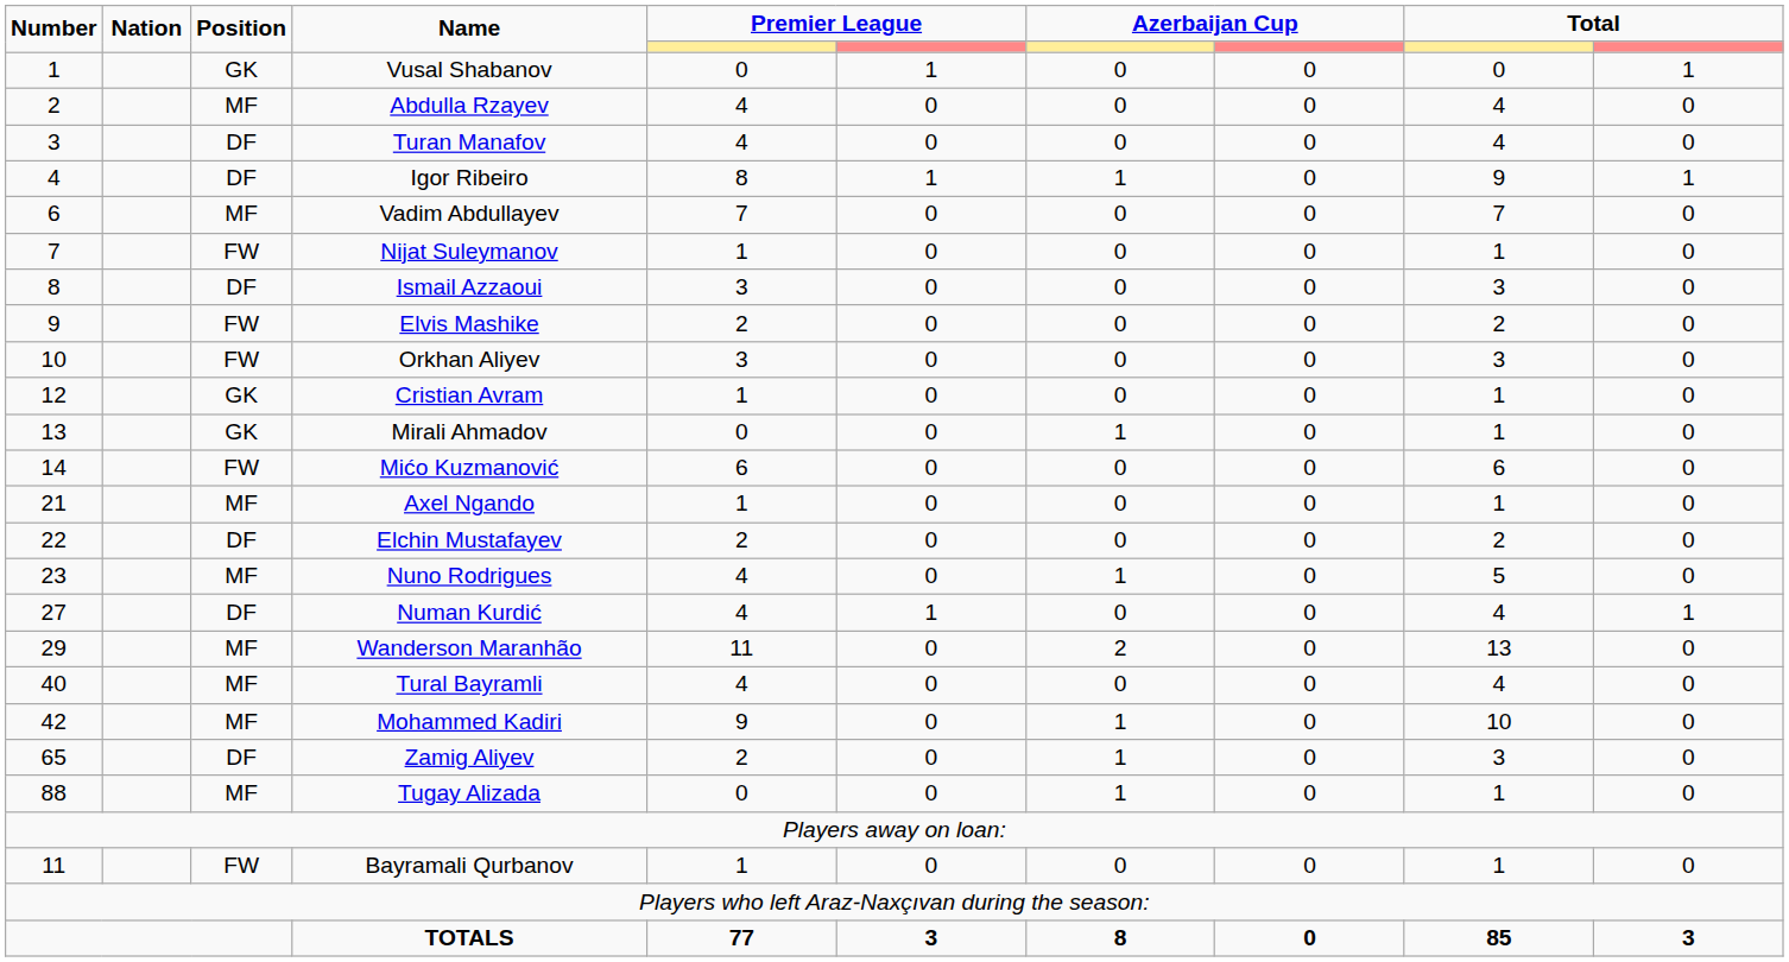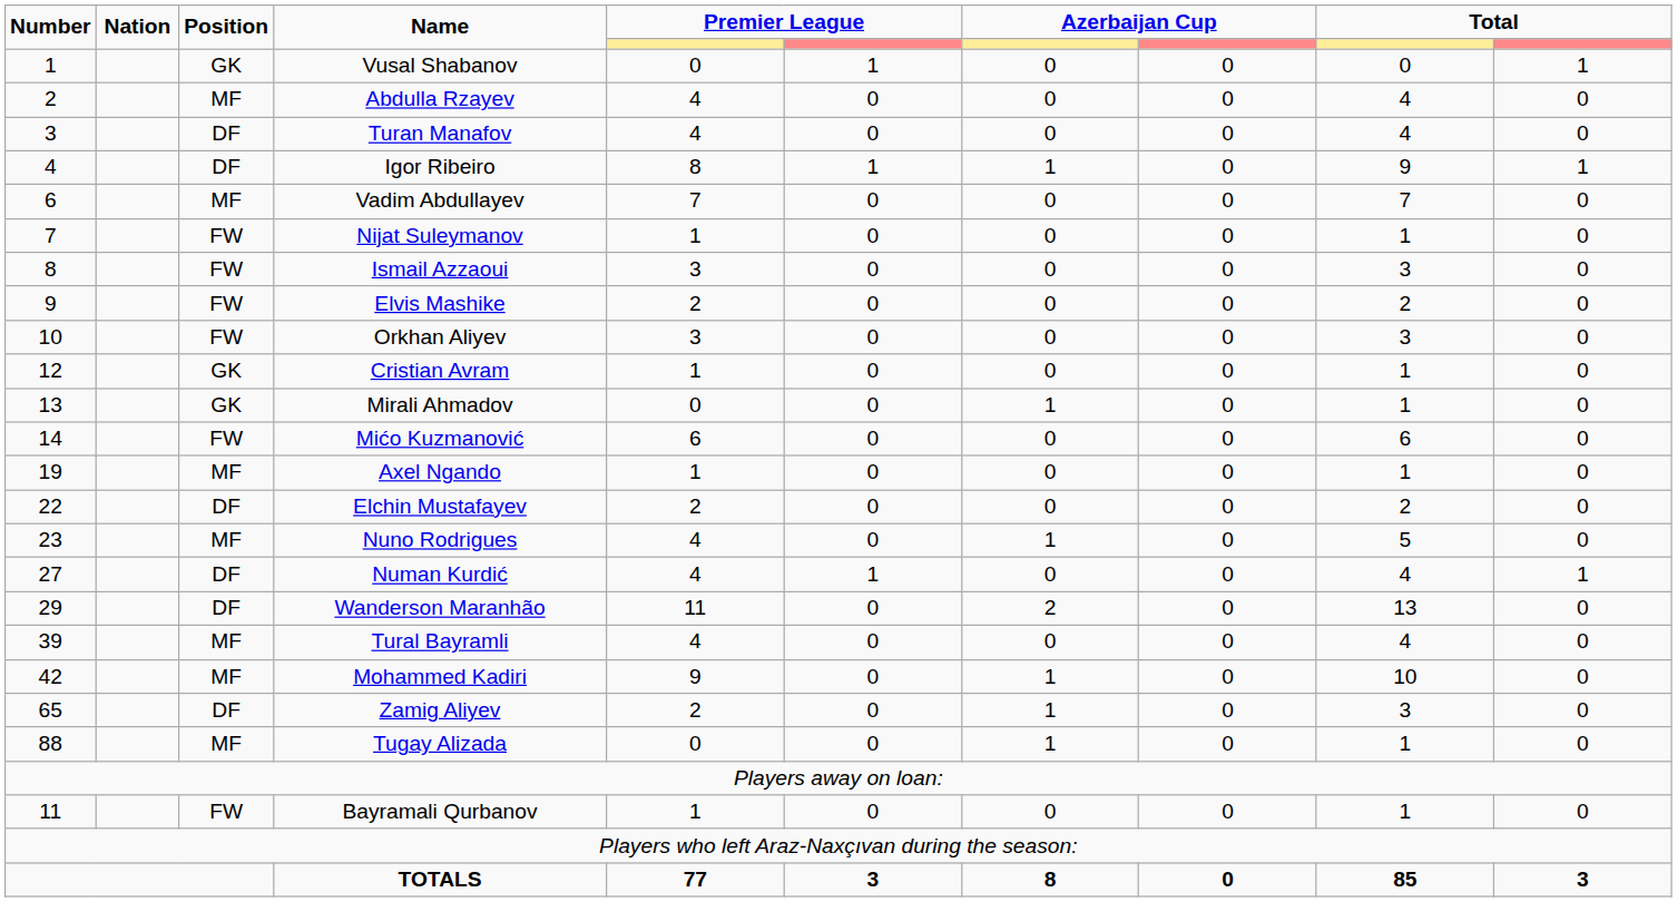 <table class="wikitable" style="text-align:center;">
 <tr>
 <td rowspan="2"  style="width:5%; text-align:center;"><strong>Number</strong></td>
 <td rowspan="2"  style="width:5%; text-align:center;"><strong>Nation</strong></td>
 <td rowspan="2"  style="width:5%; text-align:center;"><strong>Position</strong></td>
 <td rowspan="2"  style="width:20%; text-align:center;"><strong>Name</strong></td>
 <td colspan="2" style="text-align:center;"><strong><a href='#'>Premier League</a></strong></td>
 <td colspan="2" style="text-align:center;"><strong><a href='#'>Azerbaijan Cup</a></strong></td>
 <td colspan="2" style="text-align:center;"><strong>Total</strong></td>
 </tr>
 <tr>
 <th style="width:60px; background:#fe9;"></th>
 <th style="width:60px; background:#ff8888;"></th>
 <th style="width:60px; background:#fe9;"></th>
 <th style="width:60px; background:#ff8888;"></th>
 <th style="width:60px; background:#fe9;"></th>
 <th style="width:60px; background:#ff8888;"></th>
 </tr>
 <tr>
 <td>1</td>
 <td></td>
 <td>GK</td>
 <td>Vusal Shabanov</td>
 <td>0</td>
 <td>1</td>
 <td>0</td>
 <td>0</td>
 <td>0</td>
 <td>1</td>
 </tr>
 <tr>
 <td>2</td>
 <td></td>
 <td>MF</td>
 <td><a href='#'>Abdulla Rzayev</a></td>
 <td>4</td>
 <td>0</td>
 <td>0</td>
 <td>0</td>
 <td>4</td>
 <td>0</td>
 </tr>
 <tr>
 <td>3</td>
 <td></td>
 <td>DF</td>
 <td><a href='#'>Turan Manafov</a></td>
 <td>4</td>
 <td>0</td>
 <td>0</td>
 <td>0</td>
 <td>4</td>
 <td>0</td>
 </tr>
 <tr>
 <td>4</td>
 <td></td>
 <td>DF</td>
 <td>Igor Ribeiro</td>
 <td>8</td>
 <td>1</td>
 <td>1</td>
 <td>0</td>
 <td>9</td>
 <td>1</td>
 </tr>
 <tr>
 <td>6</td>
 <td></td>
 <td>MF</td>
 <td>Vadim Abdullayev</td>
 <td>7</td>
 <td>0</td>
 <td>0</td>
 <td>0</td>
 <td>7</td>
 <td>0</td>
 </tr>
 <tr>
 <td>7</td>
 <td></td>
 <td>FW</td>
 <td><a href='#'>Nijat Suleymanov</a></td>
 <td>1</td>
 <td>0</td>
 <td>0</td>
 <td>0</td>
 <td>1</td>
 <td>0</td>
 </tr>
 <tr>
 <td>8</td>
 <td></td>
-<td>DF</td>
+<td>FW</td>
 <td><a href='#'>Ismail Azzaoui</a></td>
 <td>3</td>
 <td>0</td>
 <td>0</td>
 <td>0</td>
 <td>3</td>
 <td>0</td>
 </tr>
 <tr>
 <td>9</td>
 <td></td>
 <td>FW</td>
 <td><a href='#'>Elvis Mashike</a></td>
 <td>2</td>
 <td>0</td>
 <td>0</td>
 <td>0</td>
 <td>2</td>
 <td>0</td>
 </tr>
 <tr>
 <td>10</td>
 <td></td>
 <td>FW</td>
 <td>Orkhan Aliyev</td>
 <td>3</td>
 <td>0</td>
 <td>0</td>
 <td>0</td>
 <td>3</td>
 <td>0</td>
 </tr>
 <tr>
 <td>12</td>
 <td></td>
 <td>GK</td>
 <td><a href='#'>Cristian Avram</a></td>
 <td>1</td>
 <td>0</td>
 <td>0</td>
 <td>0</td>
 <td>1</td>
 <td>0</td>
 </tr>
 <tr>
 <td>13</td>
 <td></td>
 <td>GK</td>
 <td>Mirali Ahmadov</td>
 <td>0</td>
 <td>0</td>
 <td>1</td>
 <td>0</td>
 <td>1</td>
 <td>0</td>
 </tr>
 <tr>
 <td>14</td>
 <td></td>
 <td>FW</td>
 <td><a href='#'>Mićo Kuzmanović</a></td>
 <td>6</td>
 <td>0</td>
 <td>0</td>
 <td>0</td>
 <td>6</td>
 <td>0</td>
 </tr>
 <tr>
-<td>21</td>
+<td>19</td>
 <td></td>
 <td>MF</td>
 <td><a href='#'>Axel Ngando</a></td>
 <td>1</td>
 <td>0</td>
 <td>0</td>
 <td>0</td>
 <td>1</td>
 <td>0</td>
 </tr>
 <tr>
 <td>22</td>
 <td></td>
 <td>DF</td>
 <td><a href='#'>Elchin Mustafayev</a></td>
 <td>2</td>
 <td>0</td>
 <td>0</td>
 <td>0</td>
 <td>2</td>
 <td>0</td>
 </tr>
 <tr>
 <td>23</td>
 <td></td>
 <td>MF</td>
 <td><a href='#'>Nuno Rodrigues</a></td>
 <td>4</td>
 <td>0</td>
 <td>1</td>
 <td>0</td>
 <td>5</td>
 <td>0</td>
 </tr>
 <tr>
 <td>27</td>
 <td></td>
 <td>DF</td>
 <td><a href='#'>Numan Kurdić</a></td>
 <td>4</td>
 <td>1</td>
 <td>0</td>
 <td>0</td>
 <td>4</td>
 <td>1</td>
 </tr>
 <tr>
 <td>29</td>
 <td></td>
-<td>MF</td>
+<td>DF</td>
 <td><a href='#'>Wanderson Maranhão</a></td>
 <td>11</td>
 <td>0</td>
 <td>2</td>
 <td>0</td>
 <td>13</td>
 <td>0</td>
 </tr>
 <tr>
-<td>40</td>
+<td>39</td>
 <td></td>
 <td>MF</td>
 <td><a href='#'>Tural Bayramli</a></td>
 <td>4</td>
 <td>0</td>
 <td>0</td>
 <td>0</td>
 <td>4</td>
 <td>0</td>
 </tr>
 <tr>
 <td>42</td>
 <td></td>
 <td>MF</td>
 <td><a href='#'>Mohammed Kadiri</a></td>
 <td>9</td>
 <td>0</td>
 <td>1</td>
 <td>0</td>
 <td>10</td>
 <td>0</td>
 </tr>
 <tr>
 <td>65</td>
 <td></td>
 <td>DF</td>
 <td><a href='#'>Zamig Aliyev</a></td>
 <td>2</td>
 <td>0</td>
 <td>1</td>
 <td>0</td>
 <td>3</td>
 <td>0</td>
 </tr>
 <tr>
 <td>88</td>
 <td></td>
 <td>MF</td>
 <td><a href='#'>Tugay Alizada</a></td>
 <td>0</td>
 <td>0</td>
 <td>1</td>
 <td>0</td>
 <td>1</td>
 <td>0</td>
 </tr>
 <tr>
 <td colspan="14"><em>Players away on loan:</em></td>
 </tr>
 <tr>
 <td>11</td>
 <td></td>
 <td>FW</td>
 <td>Bayramali Qurbanov</td>
 <td>1</td>
 <td>0</td>
 <td>0</td>
 <td>0</td>
 <td>1</td>
 <td>0</td>
 </tr>
 <tr>
 <td colspan="14"><em>Players who left Araz-Naxçıvan during the season:</em></td>
 </tr>
 <tr>
 <td colspan="3"></td>
 <td><strong>TOTALS</strong></td>
 <td><strong>77</strong></td>
 <td><strong>3</strong></td>
 <td><strong>8</strong></td>
 <td><strong>0</strong></td>
 <td><strong>85</strong></td>
 <td><strong>3</strong></td>
 </tr>
 </table>
